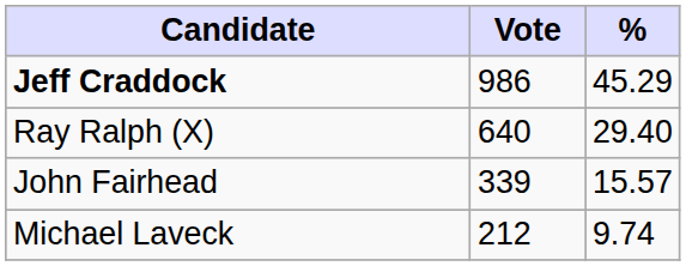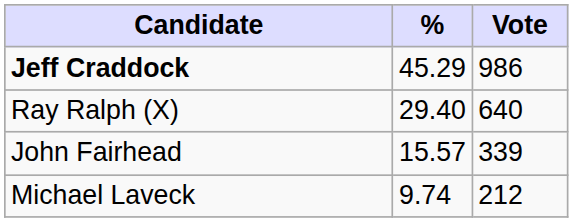 <table class="wikitable">
 <tr>
 <th style="background:#ddf; width:225px;">Candidate</th>
+<th style="background:#ddf; width:30px;">%</th>
 <th style="background:#ddf; width:50px;">Vote</th>
-<th style="background:#ddf; width:30px;">%</th>
 </tr>
 <tr>
 <td><strong>Jeff Craddock</strong></td>
+<td>45.29</td>
 <td>986</td>
-<td>45.29</td>
 </tr>
 <tr>
 <td>Ray Ralph (X)</td>
+<td>29.40</td>
 <td>640</td>
-<td>29.40</td>
 </tr>
 <tr>
 <td>John Fairhead</td>
+<td>15.57</td>
 <td>339</td>
-<td>15.57</td>
 </tr>
 <tr>
 <td>Michael Laveck</td>
+<td>9.74</td>
 <td>212</td>
-<td>9.74</td>
 </tr>
 </table>
